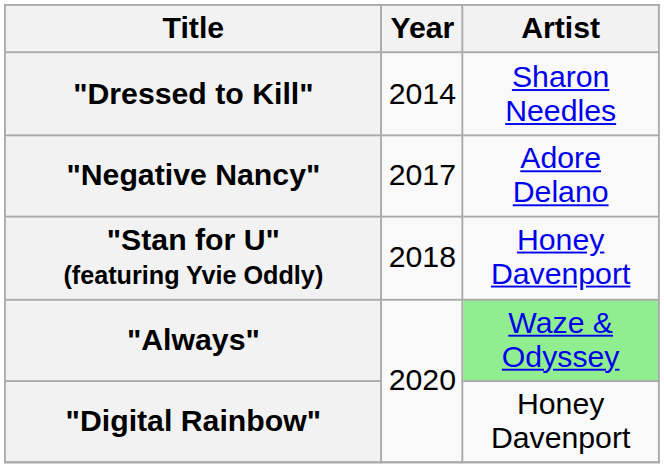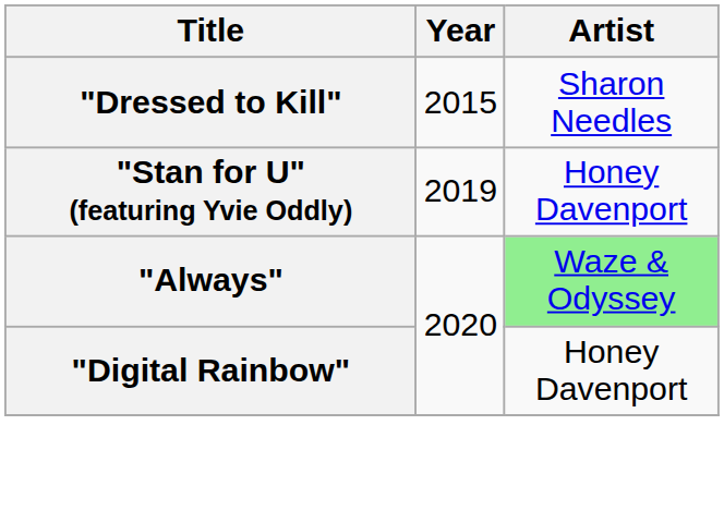 <table class="wikitable plainrowheaders sortable" style="text-align:center;">
 <tr>
 <th scope="col"  style="width:12em;">Title</th>
 <th scope="col"  style="width:2em;">Year</th>
 <th scope="col"  style="width:6em;">Artist</th>
 </tr>
 <tr>
 <th scope="row">"Dressed to Kill"</th>
-<td>2014</td>
+<td>2015</td>
 <td><a href='#'>Sharon Needles</a></td>
 </tr>
 <tr>
-<th scope="row">"Negative Nancy"</th>
-<td>2017</td>
-<td><a href='#'>Adore Delano</a></td>
-</tr>
-<tr>
 <th scope="row">"Stan for U"<br><small>(featuring Yvie Oddly)</small></th>
-<td>2018</td>
+<td>2019</td>
 <td><a href='#'>Honey Davenport</a></td>
 </tr>
 <tr>
 <th scope="row">"Always"</th>
 <td rowspan="2">2020</td>
 <td style="background: lightgreen;"><a href='#'>Waze & Odyssey</a></td>
 </tr>
 <tr>
 <th scope="row">"Digital Rainbow"</th>
 <td>Honey Davenport</td>
 </tr>
 <tr>
 </tr>
 </table>
